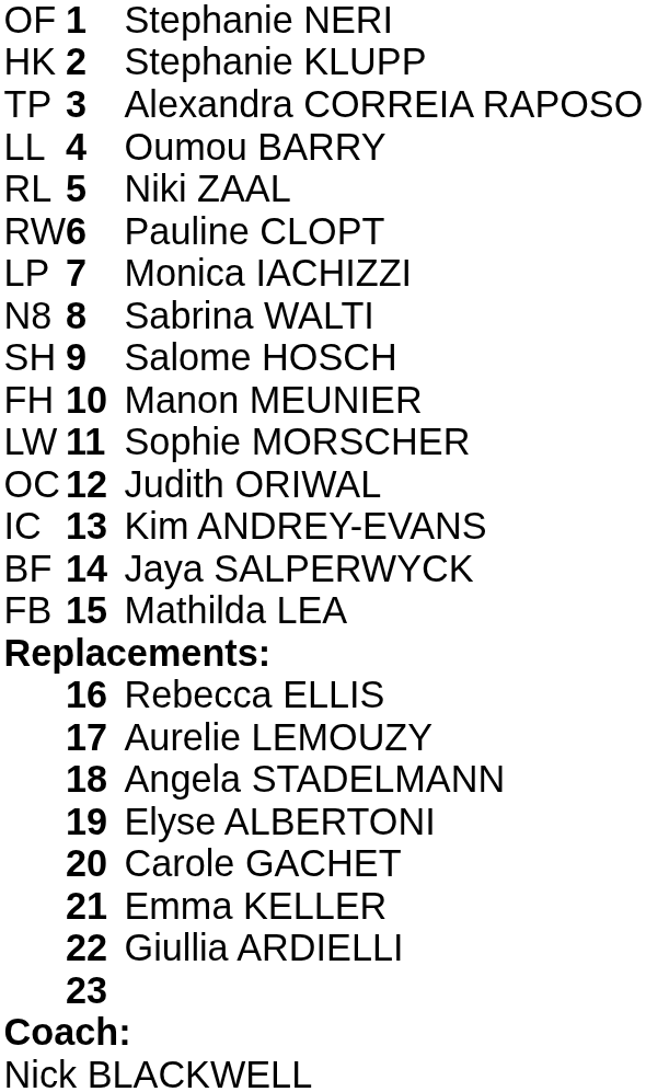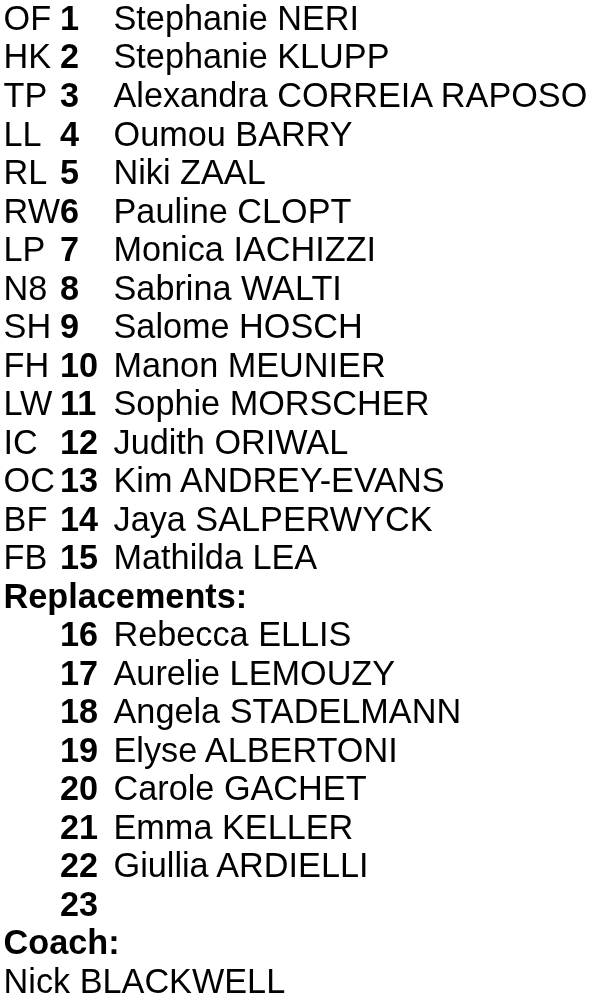 <table cellpadding="0" cellspacing="0" style="margin:auto">
 <tr>
 <th width="25"></th>
 <th width="25"></th>
 </tr>
 <tr>
 <td>OF</td>
 <td><strong>1</strong></td>
 <td>Stephanie NERI</td>
 <td></td>
 <td></td>
 </tr>
 <tr>
 <td>HK</td>
 <td><strong>2</strong></td>
 <td>Stephanie KLUPP</td>
 <td></td>
 <td></td>
 </tr>
 <tr>
 <td>TP</td>
 <td><strong>3</strong></td>
 <td>Alexandra CORREIA RAPOSO</td>
 <td></td>
 <td></td>
 </tr>
 <tr>
 <td>LL</td>
 <td><strong>4</strong></td>
 <td>Oumou BARRY</td>
 <td></td>
 <td></td>
 </tr>
 <tr>
 <td>RL</td>
 <td><strong>5</strong></td>
 <td>Niki ZAAL</td>
 <td></td>
 <td></td>
 </tr>
 <tr>
 <td>RW</td>
 <td><strong>6</strong></td>
 <td>Pauline CLOPT</td>
 <td></td>
 <td></td>
 </tr>
 <tr>
 <td>LP</td>
 <td><strong>7</strong></td>
 <td>Monica IACHIZZI</td>
 <td></td>
 <td></td>
 </tr>
 <tr>
 <td>N8</td>
 <td><strong>8</strong></td>
 <td>Sabrina WALTI</td>
 <td></td>
 <td></td>
 </tr>
 <tr>
 <td>SH</td>
 <td><strong>9</strong></td>
 <td>Salome HOSCH</td>
 <td></td>
 <td></td>
 </tr>
 <tr>
 <td>FH</td>
 <td><strong>10</strong></td>
 <td>Manon MEUNIER</td>
 <td></td>
 <td></td>
 </tr>
 <tr>
 <td>LW</td>
 <td><strong>11</strong></td>
 <td>Sophie MORSCHER</td>
 <td></td>
 <td></td>
 </tr>
 <tr>
-<td>OC</td>
+<td>IC</td>
 <td><strong>12</strong></td>
 <td>Judith ORIWAL</td>
 <td></td>
 <td></td>
 </tr>
 <tr>
-<td>IC</td>
+<td>OC</td>
 <td><strong>13</strong></td>
 <td>Kim ANDREY-EVANS</td>
 <td></td>
 <td></td>
 </tr>
 <tr>
 <td>BF</td>
 <td><strong>14</strong></td>
 <td>Jaya SALPERWYCK</td>
 <td></td>
 <td></td>
 </tr>
 <tr>
 <td>FB</td>
 <td><strong>15</strong></td>
 <td>Mathilda LEA</td>
 <td></td>
 <td></td>
 </tr>
 <tr>
 <td colspan="3"><strong>Replacements:</strong></td>
 </tr>
 <tr>
 <td></td>
 <td><strong>16</strong></td>
 <td>Rebecca ELLIS</td>
 <td></td>
 <td></td>
 </tr>
 <tr>
 <td></td>
 <td><strong>17</strong></td>
 <td>Aurelie LEMOUZY</td>
 <td></td>
 <td></td>
 </tr>
 <tr>
 <td></td>
 <td><strong>18</strong></td>
 <td>Angela STADELMANN</td>
 <td></td>
 <td></td>
 </tr>
 <tr>
 <td></td>
 <td><strong>19</strong></td>
 <td>Elyse ALBERTONI</td>
 <td></td>
 <td></td>
 </tr>
 <tr>
 <td></td>
 <td><strong>20</strong></td>
 <td>Carole GACHET</td>
 <td></td>
 <td></td>
 </tr>
 <tr>
 <td></td>
 <td><strong>21</strong></td>
 <td>Emma KELLER</td>
 <td></td>
 <td></td>
 </tr>
 <tr>
 <td></td>
 <td><strong>22</strong></td>
 <td>Giullia ARDIELLI</td>
 <td></td>
 <td></td>
 </tr>
 <tr>
 <td></td>
 <td><strong>23</strong></td>
 </tr>
 <tr>
 <td></td>
 <td></td>
 </tr>
 <tr>
 <td colspan="3"><strong>Coach:</strong></td>
 </tr>
 <tr>
 <td colspan="4">Nick BLACKWELL</td>
 </tr>
 </table>
